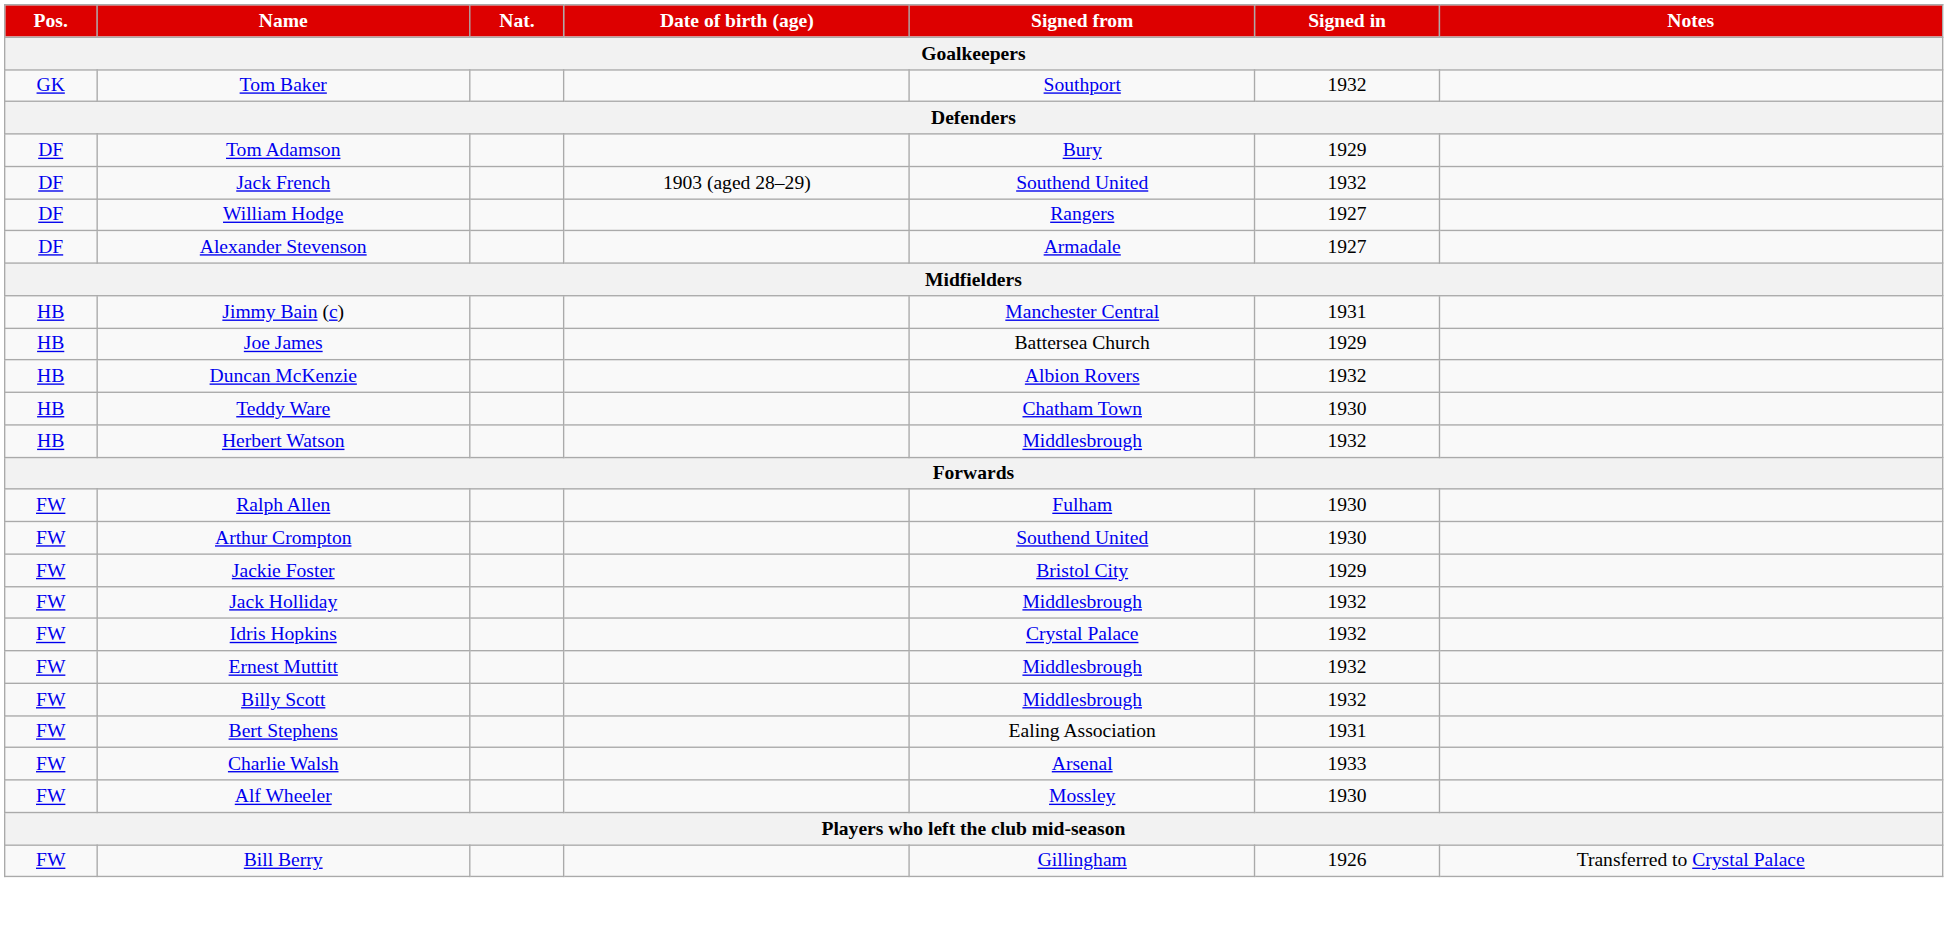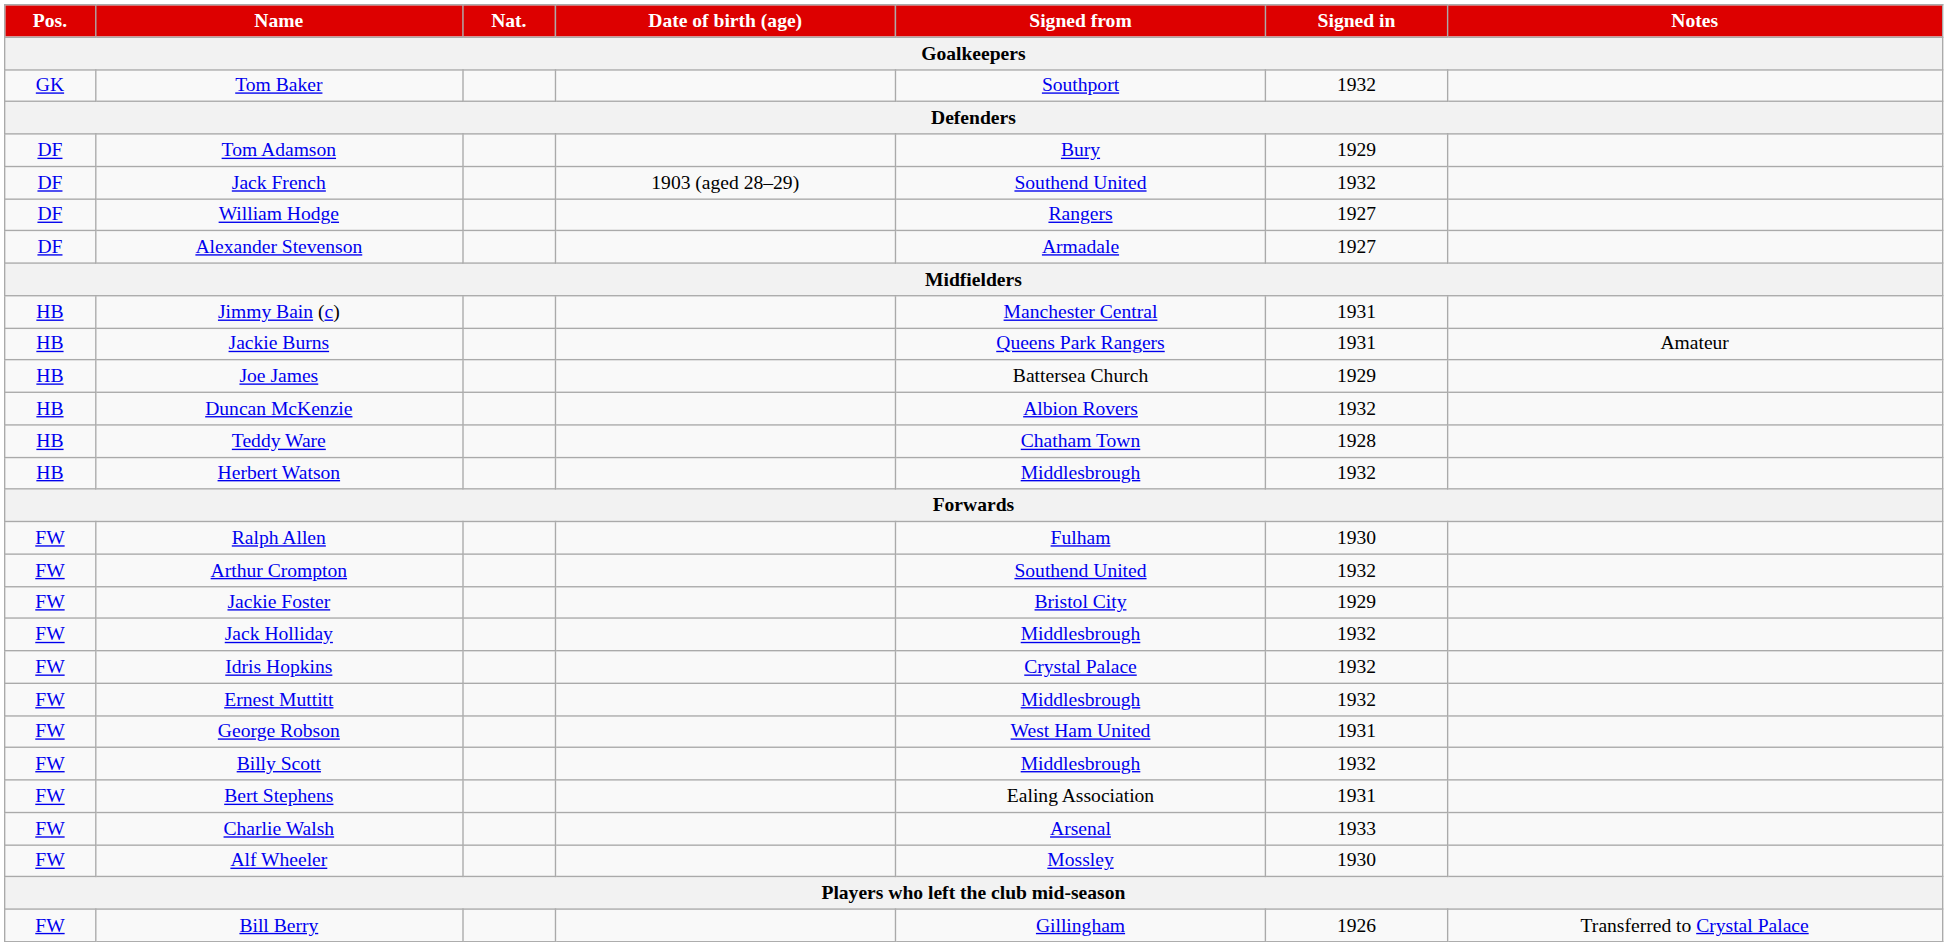 <table class="wikitable"  style="text-align:center; font-size:90%; width:90%;">
 <tr>
 <th style="background:#d00; color:white; text-align:center;">Pos.</th>
 <th style="background:#d00; color:white; text-align:center;">Name</th>
 <th style="background:#d00; color:white; text-align:center;">Nat.</th>
 <th style="background:#d00; color:white; text-align:center;">Date of birth (age)</th>
 <th style="background:#d00; color:white; text-align:center;">Signed from</th>
 <th style="background:#d00; color:white; text-align:center;">Signed in</th>
 <th style="background:#d00; color:white; text-align:center;">Notes</th>
 </tr>
 <tr>
 <th colspan="7">Goalkeepers</th>
 </tr>
 <tr>
 <td><a href='#'>GK</a></td>
 <td><a href='#'>Tom Baker</a></td>
 <td></td>
 <td></td>
 <td><a href='#'>Southport</a></td>
 <td>1932</td>
 <td></td>
 </tr>
 <tr>
 <th colspan="7">Defenders</th>
 </tr>
 <tr>
 <td><a href='#'>DF</a></td>
 <td><a href='#'>Tom Adamson</a></td>
 <td></td>
 <td></td>
 <td><a href='#'>Bury</a></td>
 <td>1929</td>
 <td></td>
 </tr>
 <tr>
 <td><a href='#'>DF</a></td>
 <td><a href='#'>Jack French</a></td>
 <td></td>
 <td>1903 (aged 28–29)</td>
 <td><a href='#'>Southend United</a></td>
 <td>1932</td>
 <td></td>
 </tr>
 <tr>
 <td><a href='#'>DF</a></td>
 <td><a href='#'>William Hodge</a></td>
 <td></td>
 <td></td>
 <td><a href='#'>Rangers</a></td>
 <td>1927</td>
 <td></td>
 </tr>
 <tr>
 <td><a href='#'>DF</a></td>
 <td><a href='#'>Alexander Stevenson</a></td>
 <td></td>
 <td></td>
 <td><a href='#'>Armadale</a></td>
 <td>1927</td>
 <td></td>
 </tr>
 <tr>
 <th colspan="7">Midfielders</th>
 </tr>
 <tr>
 <td><a href='#'>HB</a></td>
 <td><a href='#'>Jimmy Bain</a> (<a href='#'>c</a>)</td>
 <td></td>
 <td></td>
 <td><a href='#'>Manchester Central</a></td>
 <td>1931</td>
 <td></td>
 </tr>
 <tr>
 <td><a href='#'>HB</a></td>
+<td><a href='#'>Jackie Burns</a></td>
+<td></td>
+<td></td>
+<td><a href='#'>Queens Park Rangers</a></td>
+<td>1931</td>
+<td>Amateur</td>
+</tr>
+<tr>
+<td><a href='#'>HB</a></td>
 <td><a href='#'>Joe James</a></td>
 <td></td>
 <td></td>
 <td>Battersea Church</td>
 <td>1929</td>
 <td></td>
 </tr>
 <tr>
 <td><a href='#'>HB</a></td>
 <td><a href='#'>Duncan McKenzie</a></td>
 <td></td>
 <td></td>
 <td><a href='#'>Albion Rovers</a></td>
 <td>1932</td>
 <td></td>
 </tr>
 <tr>
 <td><a href='#'>HB</a></td>
 <td><a href='#'>Teddy Ware</a></td>
 <td></td>
 <td></td>
 <td><a href='#'>Chatham Town</a></td>
-<td>1930</td>
+<td>1928</td>
 <td></td>
 </tr>
 <tr>
 <td><a href='#'>HB</a></td>
 <td><a href='#'>Herbert Watson</a></td>
 <td></td>
 <td></td>
 <td><a href='#'>Middlesbrough</a></td>
 <td>1932</td>
 <td></td>
 </tr>
 <tr>
 <th colspan="7">Forwards</th>
 </tr>
 <tr>
 <td><a href='#'>FW</a></td>
 <td><a href='#'>Ralph Allen</a></td>
 <td></td>
 <td></td>
 <td><a href='#'>Fulham</a></td>
 <td>1930</td>
 <td></td>
 </tr>
 <tr>
 <td><a href='#'>FW</a></td>
 <td><a href='#'>Arthur Crompton</a></td>
 <td></td>
 <td></td>
 <td><a href='#'>Southend United</a></td>
-<td>1930</td>
+<td>1932</td>
 <td></td>
 </tr>
 <tr>
 <td><a href='#'>FW</a></td>
 <td><a href='#'>Jackie Foster</a></td>
 <td></td>
 <td></td>
 <td><a href='#'>Bristol City</a></td>
 <td>1929</td>
 <td></td>
 </tr>
 <tr>
 <td><a href='#'>FW</a></td>
 <td><a href='#'>Jack Holliday</a></td>
 <td></td>
 <td></td>
 <td><a href='#'>Middlesbrough</a></td>
 <td>1932</td>
 <td></td>
 </tr>
 <tr>
 <td><a href='#'>FW</a></td>
 <td><a href='#'>Idris Hopkins</a></td>
 <td></td>
 <td></td>
 <td><a href='#'>Crystal Palace</a></td>
 <td>1932</td>
 <td></td>
 </tr>
 <tr>
 <td><a href='#'>FW</a></td>
 <td><a href='#'>Ernest Muttitt</a></td>
 <td></td>
 <td></td>
 <td><a href='#'>Middlesbrough</a></td>
 <td>1932</td>
+<td></td>
+</tr>
+<tr>
+<td><a href='#'>FW</a></td>
+<td><a href='#'>George Robson</a></td>
+<td></td>
+<td></td>
+<td><a href='#'>West Ham United</a></td>
+<td>1931</td>
 <td></td>
 </tr>
 <tr>
 <td><a href='#'>FW</a></td>
 <td><a href='#'>Billy Scott</a></td>
 <td></td>
 <td></td>
 <td><a href='#'>Middlesbrough</a></td>
 <td>1932</td>
 <td></td>
 </tr>
 <tr>
 <td><a href='#'>FW</a></td>
 <td><a href='#'>Bert Stephens</a></td>
 <td></td>
 <td></td>
 <td>Ealing Association</td>
 <td>1931</td>
 <td></td>
 </tr>
 <tr>
 <td><a href='#'>FW</a></td>
 <td><a href='#'>Charlie Walsh</a></td>
 <td></td>
 <td></td>
 <td><a href='#'>Arsenal</a></td>
 <td>1933</td>
 <td></td>
 </tr>
 <tr>
 <td><a href='#'>FW</a></td>
 <td><a href='#'>Alf Wheeler</a></td>
 <td></td>
 <td></td>
 <td><a href='#'>Mossley</a></td>
 <td>1930</td>
 <td></td>
 </tr>
 <tr>
 <th colspan="7">Players who left the club mid-season</th>
 </tr>
 <tr>
 <td><a href='#'>FW</a></td>
 <td><a href='#'>Bill Berry</a></td>
 <td></td>
 <td></td>
 <td><a href='#'>Gillingham</a></td>
 <td>1926</td>
 <td>Transferred to <a href='#'>Crystal Palace</a></td>
 </tr>
 </table>
